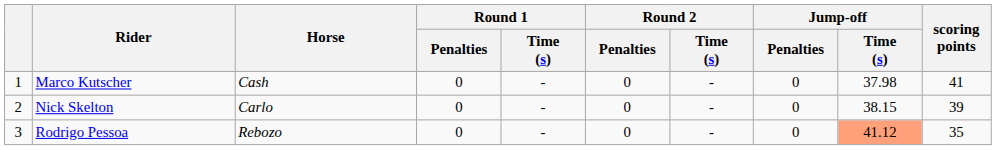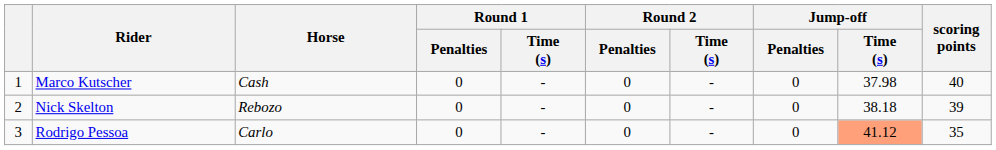 <table class="wikitable" style="font-size: 90%">
 <tr>
 <th rowspan=2 width=20></th>
 <th rowspan=2 width=190>Rider</th>
 <th rowspan=2 width=170>Horse</th>
 <th colspan=2>Round 1</th>
 <th colspan=2>Round 2</th>
 <th colspan=2>Jump-off</th>
 <th rowspan=2 width=60>scoring<br>points</th>
 </tr>
 <tr>
 <th width=75>Penalties</th>
 <th width=75>Time<br>(<a href='#'>s</a>)</th>
 <th width=75>Penalties</th>
 <th width=75>Time<br>(<a href='#'>s</a>)</th>
 <th width=75>Penalties</th>
 <th width=75>Time<br>(<a href='#'>s</a>)</th>
 </tr>
 <tr>
 <td align=center>1</td>
 <td> <a href='#'>Marco Kutscher</a></td>
 <td><em>Cash</em></td>
 <td align=center>0</td>
 <td align=center>-</td>
 <td align=center>0</td>
 <td align=center>-</td>
 <td align=center>0</td>
 <td align=center>37.98</td>
-<td align=center>41</td>
+<td align=center>40</td>
 </tr>
 <tr>
 <td align=center>2</td>
 <td> <a href='#'>Nick Skelton</a></td>
-<td><em>Carlo</em></td>
+<td><em>Rebozo</em></td>
 <td align=center>0</td>
 <td align=center>-</td>
 <td align=center>0</td>
 <td align=center>-</td>
 <td align=center>0</td>
-<td align=center>38.15</td>
+<td align=center>38.18</td>
 <td align=center>39</td>
 </tr>
 <tr>
 <td align=center>3</td>
 <td> <a href='#'>Rodrigo Pessoa</a></td>
-<td><em>Rebozo</em></td>
+<td><em>Carlo</em></td>
 <td align=center>0</td>
 <td align=center>-</td>
 <td align=center>0</td>
 <td align=center>-</td>
 <td align=center>0</td>
 <td align=center style="background: lightsalmon;">41.12</td>
 <td align=center>35</td>
 </tr>
 </table>
